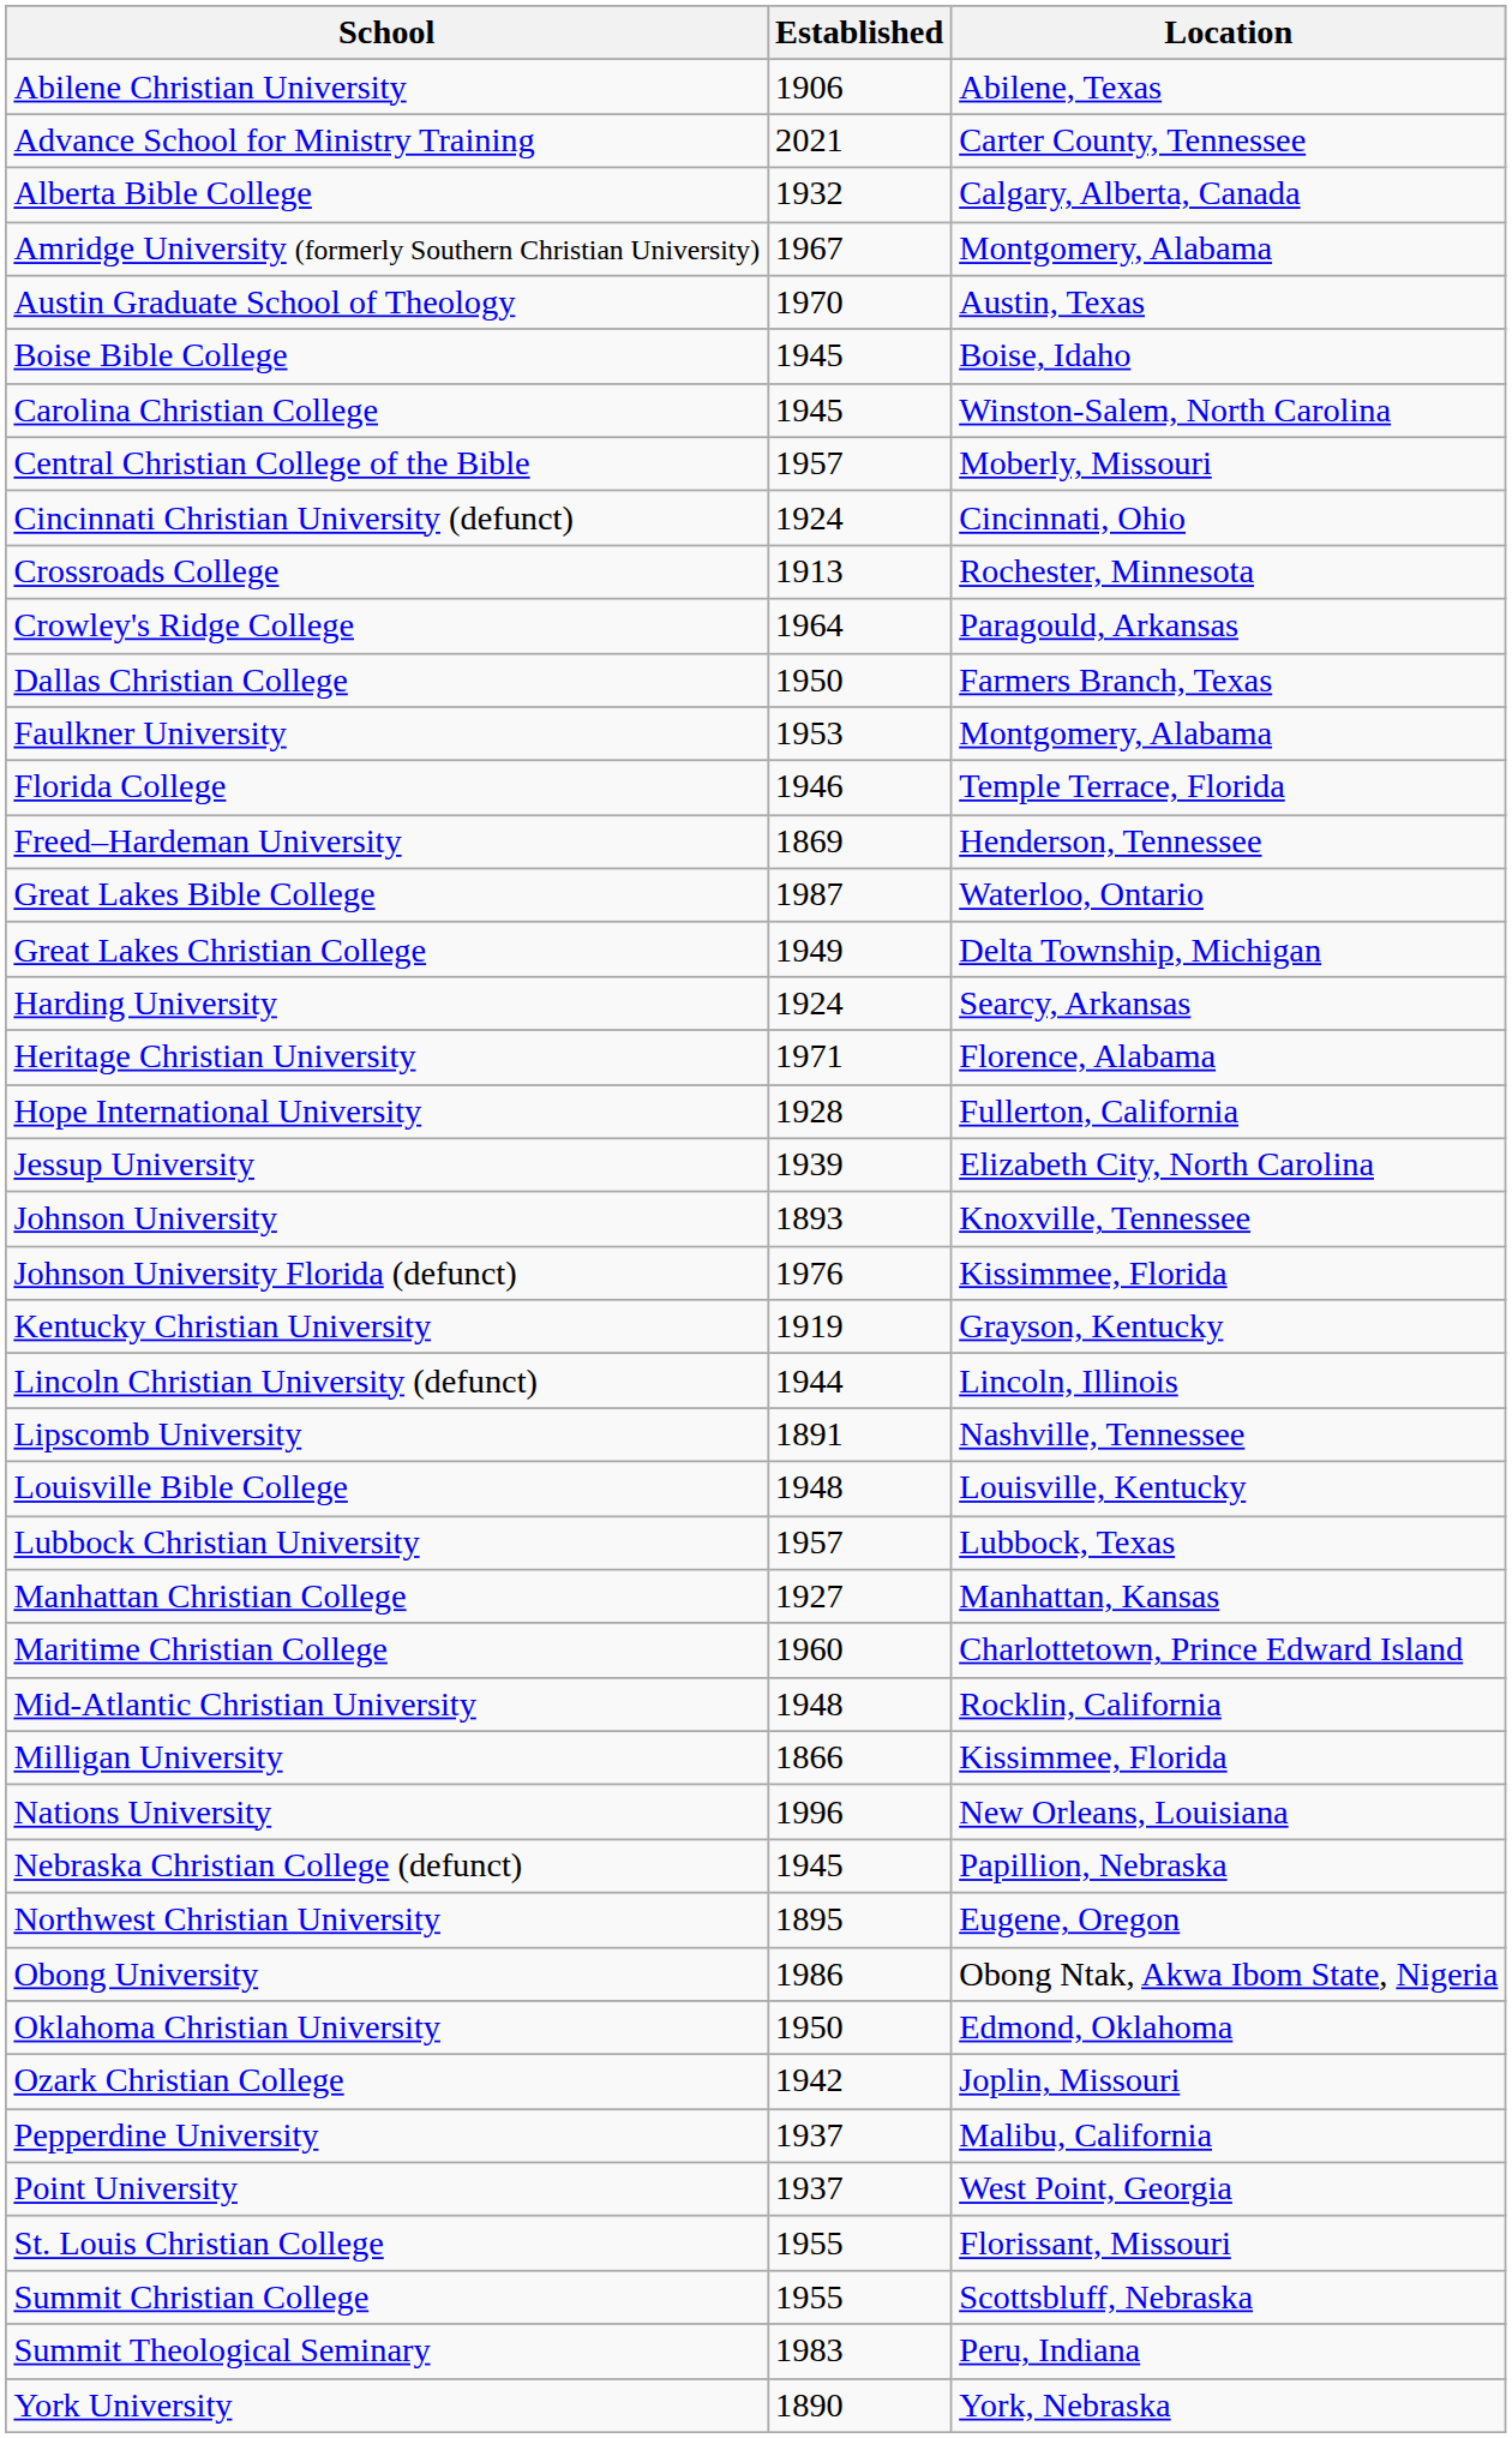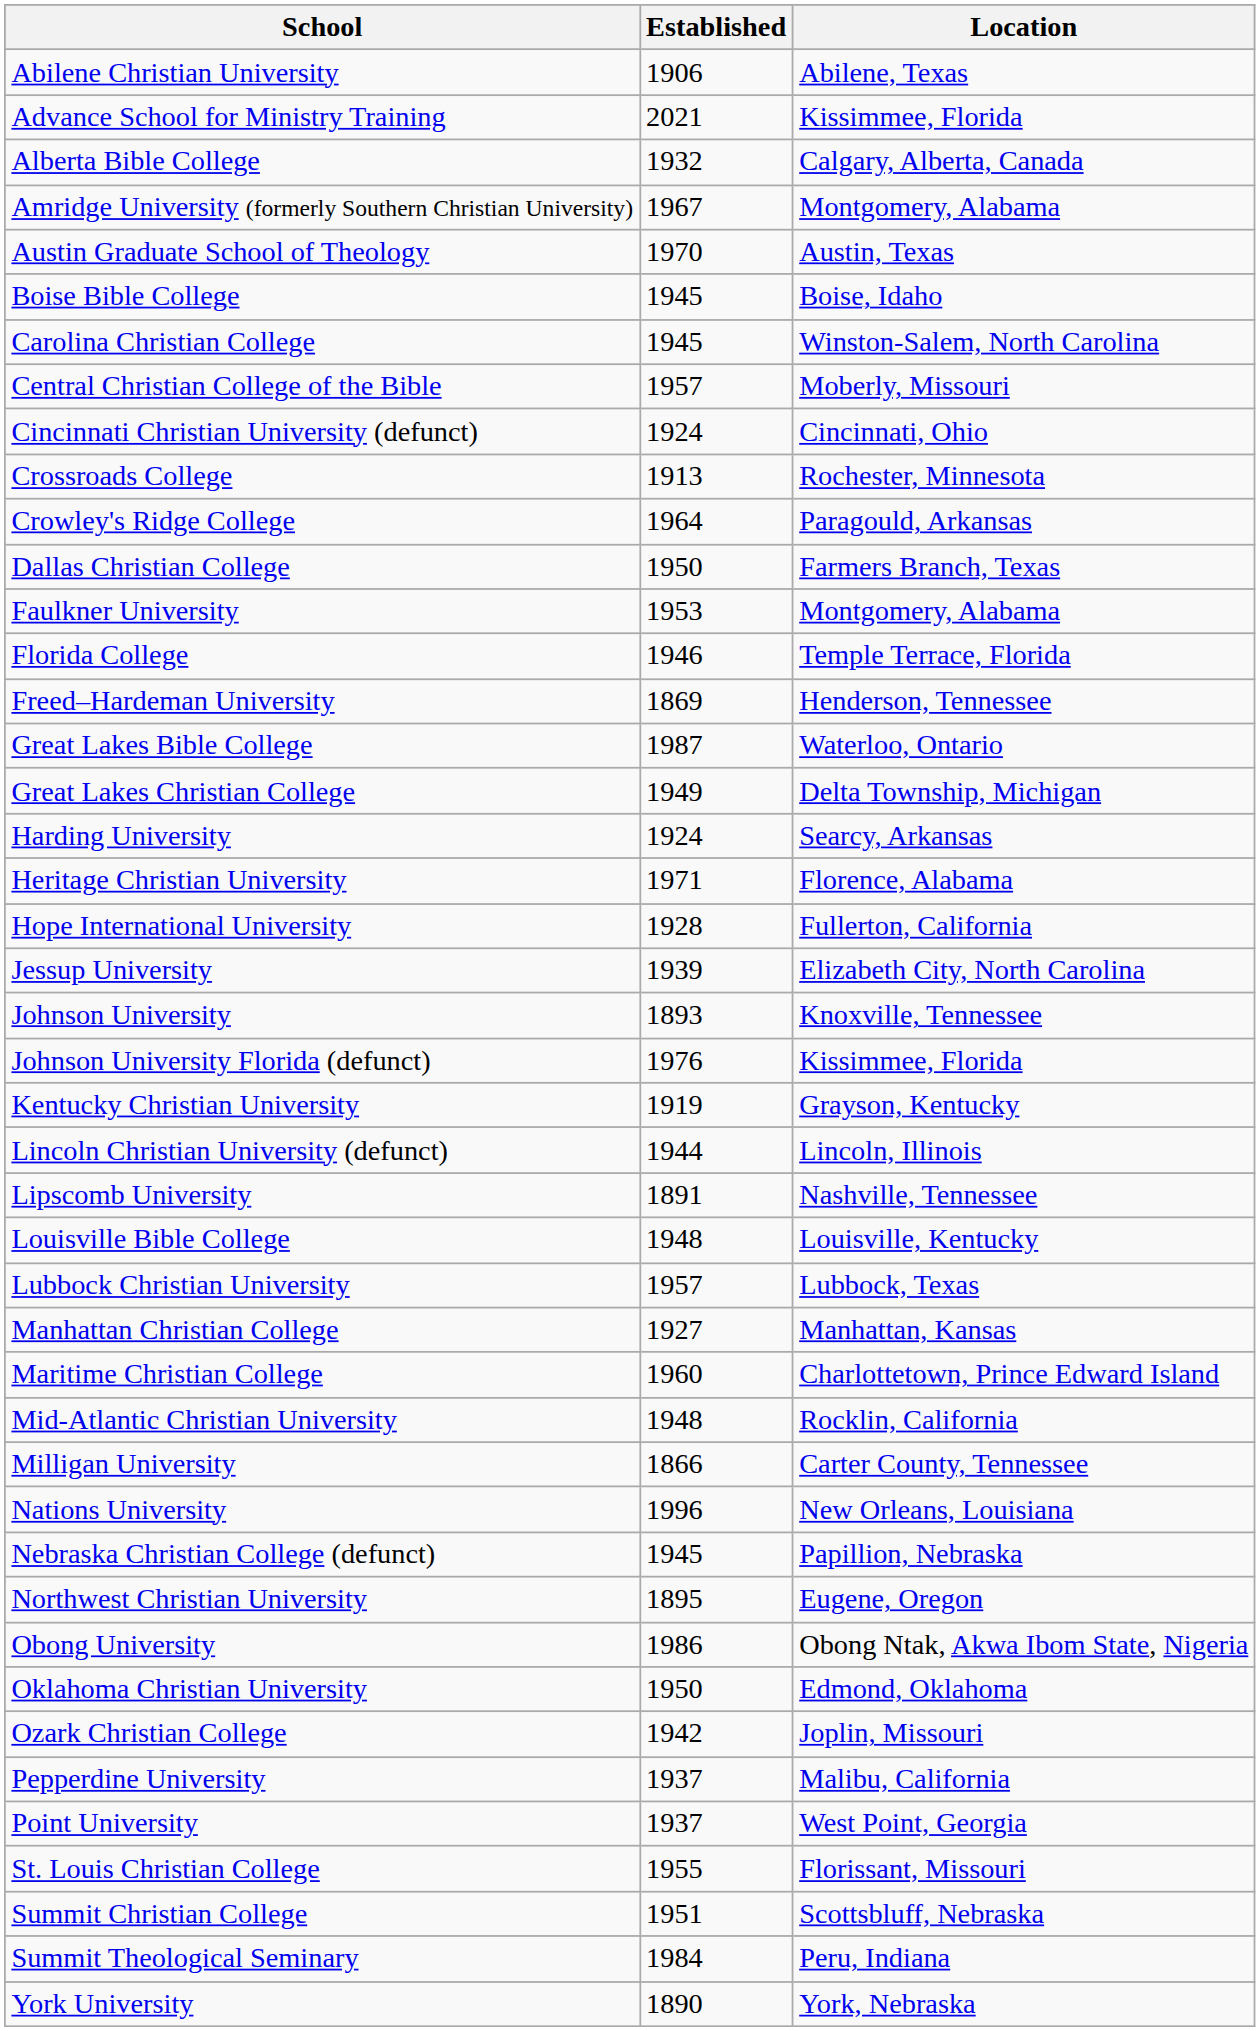 <table class="wikitable sortable">
 <tr bgcolor="#CCCCCC">
 <th>School</th>
 <th>Established</th>
 <th>Location</th>
 </tr>
 <tr>
 <td><a href='#'>Abilene Christian University</a></td>
 <td>1906</td>
 <td><a href='#'>Abilene, Texas</a></td>
 </tr>
 <tr>
 <td><a href='#'>Advance School for Ministry Training</a></td>
 <td>2021</td>
-<td><a href='#'>Carter County, Tennessee</a></td>
+<td><a href='#'>Kissimmee, Florida</a></td>
 </tr>
 <tr>
 <td><a href='#'>Alberta Bible College</a></td>
 <td>1932</td>
 <td><a href='#'>Calgary, Alberta, Canada</a></td>
 </tr>
 <tr>
 <td><a href='#'>Amridge University</a> <small>(formerly Southern Christian University)</small></td>
 <td>1967</td>
 <td><a href='#'>Montgomery, Alabama</a></td>
 </tr>
 <tr>
 <td><a href='#'>Austin Graduate School of Theology</a></td>
 <td>1970</td>
 <td><a href='#'>Austin, Texas</a></td>
 </tr>
 <tr>
 <td><a href='#'>Boise Bible College</a></td>
 <td>1945</td>
 <td><a href='#'>Boise, Idaho</a></td>
 </tr>
 <tr>
 <td><a href='#'>Carolina Christian College</a></td>
 <td>1945</td>
 <td><a href='#'>Winston-Salem, North Carolina</a></td>
 </tr>
 <tr>
 <td><a href='#'>Central Christian College of the Bible</a></td>
 <td>1957</td>
 <td><a href='#'>Moberly, Missouri</a></td>
 </tr>
 <tr>
 <td><a href='#'>Cincinnati Christian University</a> (defunct)</td>
 <td>1924</td>
 <td><a href='#'>Cincinnati, Ohio</a></td>
 </tr>
 <tr>
 <td><a href='#'>Crossroads College</a></td>
 <td>1913</td>
 <td><a href='#'>Rochester, Minnesota</a></td>
 </tr>
 <tr>
 <td><a href='#'>Crowley's Ridge College</a></td>
 <td>1964</td>
 <td><a href='#'>Paragould, Arkansas</a></td>
 </tr>
 <tr>
 <td><a href='#'>Dallas Christian College</a></td>
 <td>1950</td>
 <td><a href='#'>Farmers Branch, Texas</a></td>
 </tr>
 <tr>
 <td><a href='#'>Faulkner University</a></td>
 <td>1953</td>
 <td><a href='#'>Montgomery, Alabama</a></td>
 </tr>
 <tr>
 <td><a href='#'>Florida College</a></td>
 <td>1946</td>
 <td><a href='#'>Temple Terrace, Florida</a></td>
 </tr>
 <tr>
 <td><a href='#'>Freed–Hardeman University</a></td>
 <td>1869</td>
 <td><a href='#'>Henderson, Tennessee</a></td>
 </tr>
 <tr>
 <td><a href='#'>Great Lakes Bible College</a></td>
 <td>1987</td>
 <td><a href='#'>Waterloo, Ontario</a></td>
 </tr>
 <tr>
 <td><a href='#'>Great Lakes Christian College</a></td>
 <td>1949</td>
 <td><a href='#'>Delta Township, Michigan</a></td>
 </tr>
 <tr>
 <td><a href='#'>Harding University</a></td>
 <td>1924</td>
 <td><a href='#'>Searcy, Arkansas</a></td>
 </tr>
 <tr>
 <td><a href='#'>Heritage Christian University</a></td>
 <td>1971</td>
 <td><a href='#'>Florence, Alabama</a></td>
 </tr>
 <tr>
 <td><a href='#'>Hope International University</a></td>
 <td>1928</td>
 <td><a href='#'>Fullerton, California</a></td>
 </tr>
 <tr>
 <td><a href='#'>Jessup University</a></td>
 <td>1939</td>
 <td><a href='#'>Elizabeth City, North Carolina</a></td>
 </tr>
 <tr>
 <td><a href='#'>Johnson University</a></td>
 <td>1893</td>
 <td><a href='#'>Knoxville, Tennessee</a></td>
 </tr>
 <tr>
 <td><a href='#'>Johnson University Florida</a> (defunct)</td>
 <td>1976</td>
 <td><a href='#'>Kissimmee, Florida</a></td>
 </tr>
 <tr>
 <td><a href='#'>Kentucky Christian University</a></td>
 <td>1919</td>
 <td><a href='#'>Grayson, Kentucky</a></td>
 </tr>
 <tr>
 <td><a href='#'>Lincoln Christian University</a> (defunct)</td>
 <td>1944</td>
 <td><a href='#'>Lincoln, Illinois</a></td>
 </tr>
 <tr>
 <td><a href='#'>Lipscomb University</a></td>
 <td>1891</td>
 <td><a href='#'>Nashville, Tennessee</a></td>
 </tr>
 <tr>
 <td><a href='#'>Louisville Bible College</a></td>
 <td>1948</td>
 <td><a href='#'>Louisville, Kentucky</a></td>
 </tr>
 <tr>
 <td><a href='#'>Lubbock Christian University</a></td>
 <td>1957</td>
 <td><a href='#'>Lubbock, Texas</a></td>
 </tr>
 <tr>
 <td><a href='#'>Manhattan Christian College</a></td>
 <td>1927</td>
 <td><a href='#'>Manhattan, Kansas</a></td>
 </tr>
 <tr>
 <td><a href='#'>Maritime Christian College</a></td>
 <td>1960</td>
 <td><a href='#'>Charlottetown, Prince Edward Island</a></td>
 </tr>
 <tr>
 <td><a href='#'>Mid-Atlantic Christian University</a></td>
 <td>1948</td>
 <td><a href='#'>Rocklin, California</a></td>
 </tr>
 <tr>
 <td><a href='#'>Milligan University</a></td>
 <td>1866</td>
-<td><a href='#'>Kissimmee, Florida</a></td>
+<td><a href='#'>Carter County, Tennessee</a></td>
 </tr>
 <tr>
 <td><a href='#'>Nations University</a></td>
 <td>1996</td>
 <td><a href='#'>New Orleans, Louisiana</a></td>
 </tr>
 <tr>
 <td><a href='#'>Nebraska Christian College</a> (defunct)</td>
 <td>1945</td>
 <td><a href='#'>Papillion, Nebraska</a></td>
 </tr>
 <tr>
 <td><a href='#'>Northwest Christian University</a></td>
 <td>1895</td>
 <td><a href='#'>Eugene, Oregon</a></td>
 </tr>
 <tr>
 <td><a href='#'>Obong University</a></td>
 <td>1986</td>
 <td>Obong Ntak, <a href='#'>Akwa Ibom State</a>, <a href='#'>Nigeria</a></td>
 </tr>
 <tr>
 <td><a href='#'>Oklahoma Christian University</a></td>
 <td>1950</td>
 <td><a href='#'>Edmond, Oklahoma</a></td>
 </tr>
 <tr>
 <td><a href='#'>Ozark Christian College</a></td>
 <td>1942</td>
 <td><a href='#'>Joplin, Missouri</a></td>
 </tr>
 <tr>
 <td><a href='#'>Pepperdine University</a></td>
 <td>1937</td>
 <td><a href='#'>Malibu, California</a></td>
 </tr>
 <tr>
 <td><a href='#'>Point University</a></td>
 <td>1937</td>
 <td><a href='#'>West Point, Georgia</a></td>
 </tr>
 <tr>
 <td><a href='#'>St. Louis Christian College</a></td>
 <td>1955</td>
 <td><a href='#'>Florissant, Missouri</a></td>
 </tr>
 <tr>
 <td><a href='#'>Summit Christian College</a></td>
-<td>1955</td>
+<td>1951</td>
 <td><a href='#'>Scottsbluff, Nebraska</a></td>
 </tr>
 <tr>
 <td><a href='#'>Summit Theological Seminary</a></td>
-<td>1983</td>
+<td>1984</td>
 <td><a href='#'>Peru, Indiana</a></td>
 </tr>
 <tr>
 <td><a href='#'>York University</a></td>
 <td>1890</td>
 <td><a href='#'>York, Nebraska</a></td>
 </tr>
 </table>
